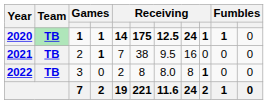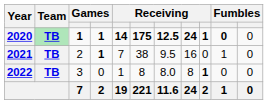 <table class="wikitable" style="text-align:center;">
 <tr>
 <th rowspan="2">Year</th>
 <th rowspan="2">Team</th>
 <th colspan="2">Games</th>
 <th colspan="5">Receiving</th>
 <th colspan="2">Fumbles</th>
 </tr>
 <tr>
 <th></th>
 <th></th>
 <th></th>
 <th></th>
 <th></th>
 <th></th>
 <th></th>
 <th></th>
 <th></th>
 </tr>
 <tr>
 <th><a href='#'>2020</a></th>
 <th style="background:#afe6ba;"><a href='#'>TB</a></th>
 <td><strong>1</strong></td>
 <td><strong>1</strong></td>
 <td><strong>14</strong></td>
 <td><strong>175</strong></td>
 <td><strong>12.5</strong></td>
 <td><strong>24</strong></td>
 <td><strong>1</strong></td>
-<td><strong>1</strong></td>
+<td><strong>0</strong></td>
 <td>0</td>
 </tr>
 <tr>
 <th><a href='#'>2021</a></th>
 <th><a href='#'>TB</a></th>
 <td>2</td>
 <td><strong>1</strong></td>
 <td>7</td>
 <td>38</td>
 <td>9.5</td>
 <td>16</td>
 <td>0</td>
-<td>0</td>
+<td>1</td>
 <td>0</td>
 </tr>
 <tr>
 <th><a href='#'>2022</a></th>
 <th><a href='#'>TB</a></th>
 <td>3</td>
 <td>0</td>
-<td>2</td>
+<td>1</td>
 <td>8</td>
 <td>8.0</td>
 <td>8</td>
 <td><strong>1</strong></td>
 <td>0</td>
 <td>0</td>
 </tr>
 <tr>
 <th colspan="2"></th>
 <th>7</th>
 <th>2</th>
 <th>19</th>
 <th>221</th>
 <th>11.6</th>
 <th>24</th>
 <th>2</th>
 <th>1</th>
 <th>0</th>
 </tr>
 </table>
